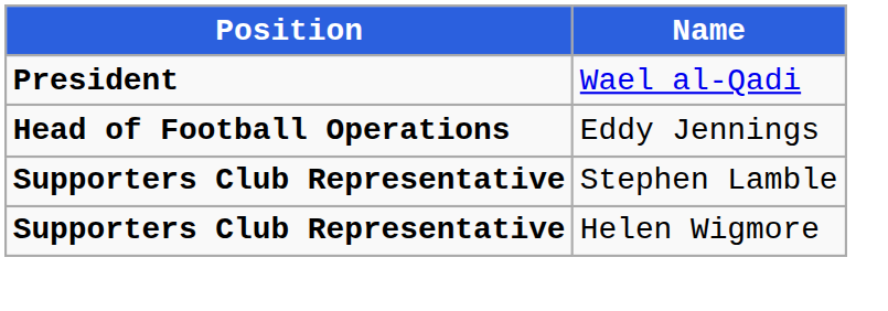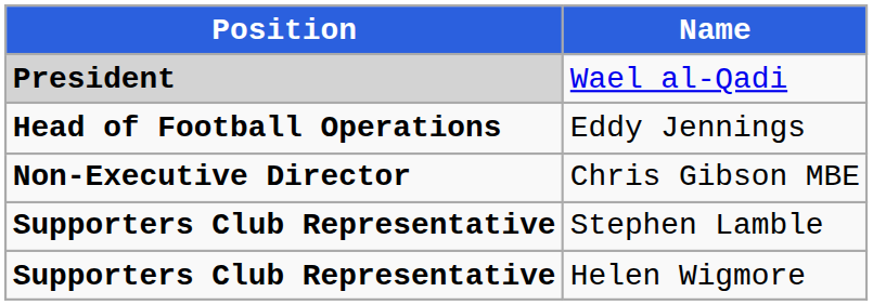 <table class="wikitable" style="text-align: left">
 <tr>
 <th style="background-color:#2B60DE; color:white;;" scope="col">Position</th>
 <th style="background-color:#2B60DE; color:white;;" scope="col">Name</th>
 </tr>
 <tr>
-<td><strong>President</strong></td>
+<td style="background: lightgrey;"><strong>President</strong></td>
 <td><a href='#'>Wael al-Qadi</a></td>
 </tr>
 <tr>
 <td><strong>Head of Football Operations</strong></td>
 <td>Eddy Jennings</td>
+</tr>
+<tr>
+<td><strong>Non-Executive Director</strong></td>
+<td>Chris Gibson MBE</td>
 </tr>
 <tr>
 <td><strong>Supporters Club Representative</strong></td>
 <td>Stephen Lamble</td>
 </tr>
 <tr>
 <td><strong>Supporters Club Representative</strong></td>
 <td>Helen Wigmore</td>
 </tr>
 </table>
